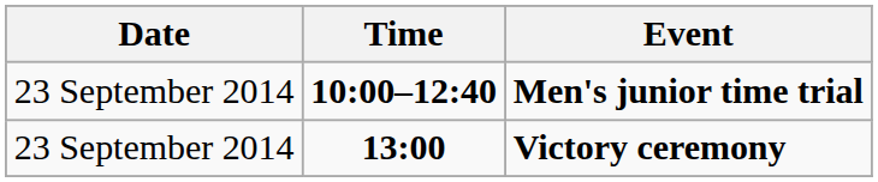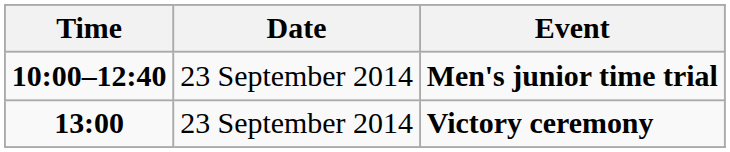 <table class="wikitable">
 <tr>
+<th>Time</th>
 <th>Date</th>
-<th>Time</th>
 <th>Event</th>
 </tr>
 <tr>
+<td><strong>10:00–12:40</strong></td>
 <td>23 September 2014</td>
-<td><strong>10:00–12:40</strong></td>
 <td><strong>Men's junior time trial</strong></td>
 </tr>
 <tr>
+<td align=center><strong>13:00</strong></td>
 <td>23 September 2014</td>
-<td align=center><strong>13:00</strong></td>
 <td><strong>Victory ceremony</strong></td>
 </tr>
 </table>
